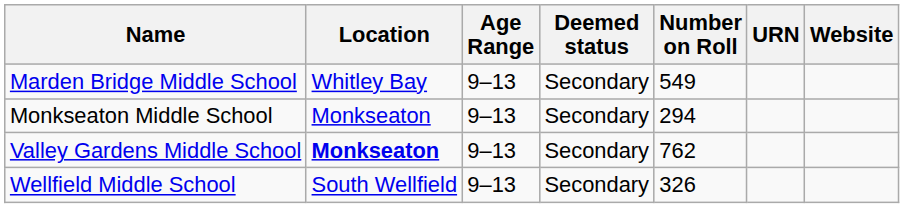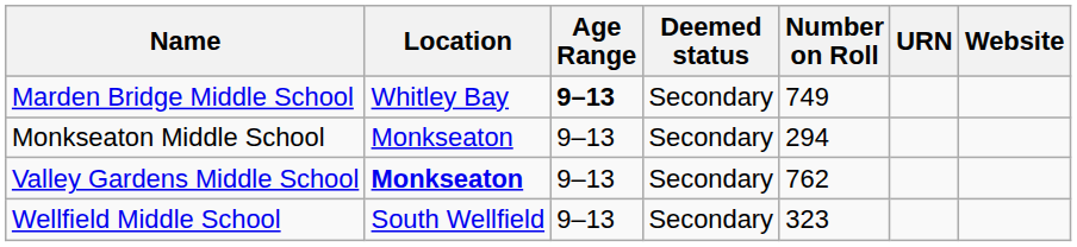 <table class="wikitable sortable" style="font-size:90%;">
 <tr>
 <th>Name</th>
 <th>Location</th>
 <th>Age<br>Range</th>
 <th>Deemed<br>status</th>
 <th>Number<br>on Roll</th>
 <th class="unsortable">URN</th>
 <th class="unsortable">Website</th>
 </tr>
 <tr>
 <td><a href='#'>Marden Bridge Middle School</a></td>
 <td><a href='#'>Whitley Bay</a></td>
-<td>9–13</td>
+<td><strong>9–13</strong></td>
 <td>Secondary</td>
-<td>549</td>
+<td>749</td>
 <td></td>
 <td></td>
 </tr>
 <tr>
 <td>Monkseaton Middle School</td>
 <td><a href='#'>Monkseaton</a></td>
 <td>9–13</td>
 <td>Secondary</td>
 <td>294</td>
 <td></td>
 <td></td>
 </tr>
 <tr>
 <td><a href='#'>Valley Gardens Middle School</a></td>
 <td><strong><a href='#'>Monkseaton</a></strong></td>
 <td>9–13</td>
 <td>Secondary</td>
 <td>762</td>
 <td></td>
 <td></td>
 </tr>
 <tr>
 <td><a href='#'>Wellfield Middle School</a></td>
 <td><a href='#'>South Wellfield</a></td>
 <td>9–13</td>
 <td>Secondary</td>
-<td>326</td>
+<td>323</td>
 <td></td>
 <td></td>
 </tr>
 </table>
